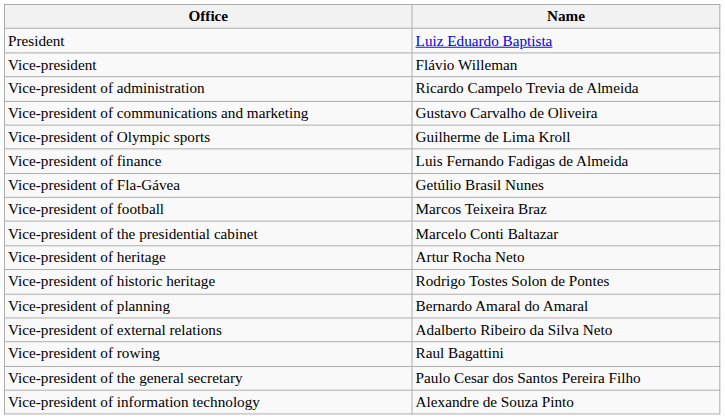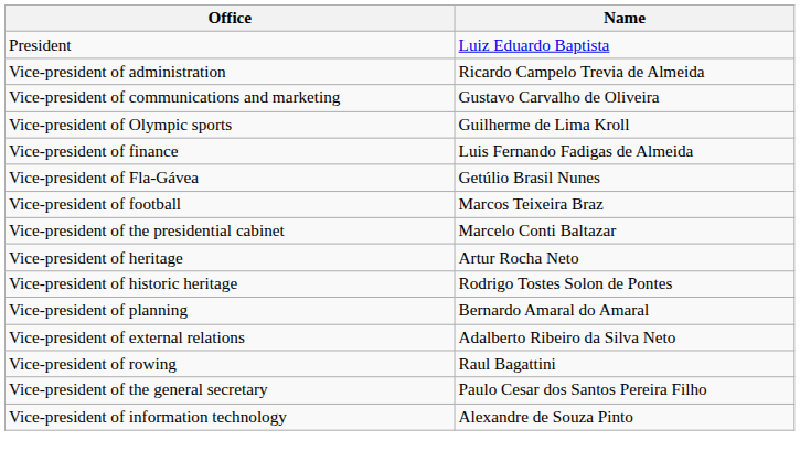 <table width=38% class="wikitable">
 <tr>
 <th>Office</th>
 <th>Name</th>
 </tr>
 <tr>
 <td>President</td>
 <td> <a href='#'>Luiz Eduardo Baptista</a></td>
-</tr>
-<tr>
-<td>Vice-president</td>
-<td> Flávio Willeman</td>
 </tr>
 <tr>
 <td>Vice-president of administration</td>
 <td> Ricardo Campelo Trevia de Almeida</td>
 </tr>
 <tr>
 <td>Vice-president of communications and marketing</td>
 <td> Gustavo Carvalho de Oliveira</td>
 </tr>
 <tr>
 <td>Vice-president of Olympic sports</td>
 <td> Guilherme de Lima Kroll</td>
 </tr>
 <tr>
 <td>Vice-president of finance</td>
 <td> Luis Fernando Fadigas de Almeida</td>
 </tr>
 <tr>
 <td>Vice-president of Fla-Gávea</td>
 <td> Getúlio Brasil Nunes</td>
 </tr>
 <tr>
 <td>Vice-president of football</td>
 <td> Marcos Teixeira Braz</td>
 </tr>
 <tr>
 <td>Vice-president of the presidential cabinet</td>
 <td> Marcelo Conti Baltazar</td>
 </tr>
 <tr>
 <td>Vice-president of heritage</td>
 <td> Artur Rocha Neto</td>
 </tr>
 <tr>
 <td>Vice-president of historic heritage</td>
 <td> Rodrigo Tostes Solon de Pontes</td>
 </tr>
 <tr>
 <td>Vice-president of planning</td>
 <td> Bernardo Amaral do Amaral</td>
 </tr>
 <tr>
 <td>Vice-president of external relations</td>
 <td> Adalberto Ribeiro da Silva Neto</td>
 </tr>
 <tr>
 <td>Vice-president of rowing</td>
 <td> Raul Bagattini</td>
 </tr>
 <tr>
 <td>Vice-president of the general secretary</td>
 <td> Paulo Cesar dos Santos Pereira Filho</td>
 </tr>
 <tr>
 <td>Vice-president of information technology</td>
 <td> Alexandre de Souza Pinto</td>
 </tr>
 </table>
